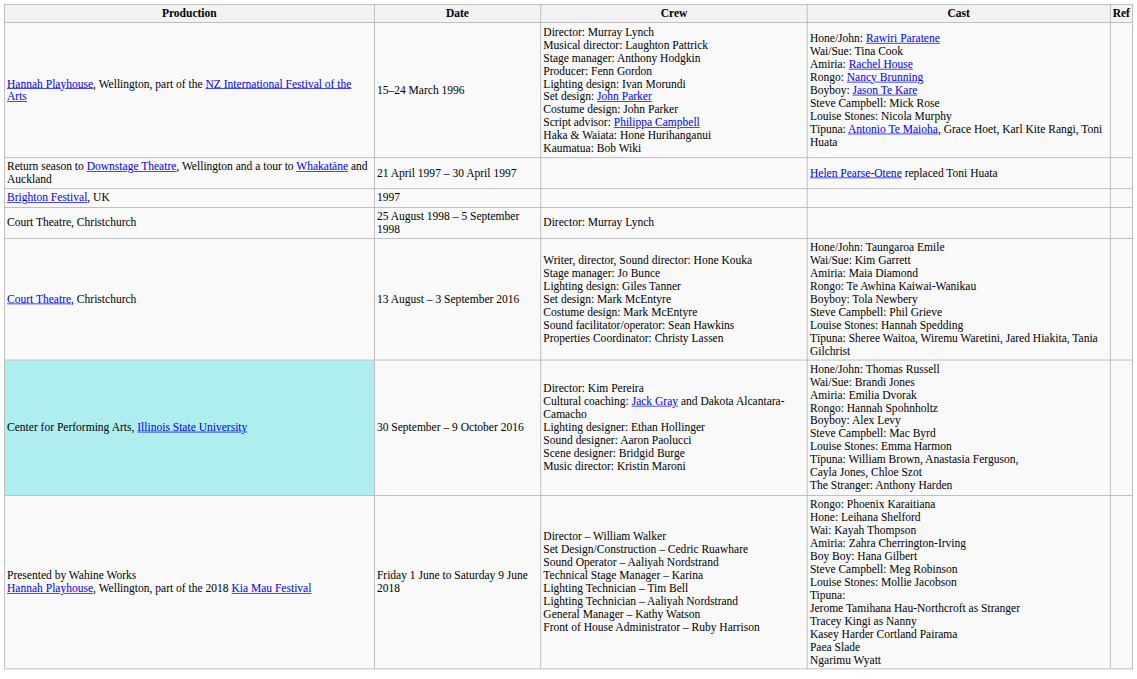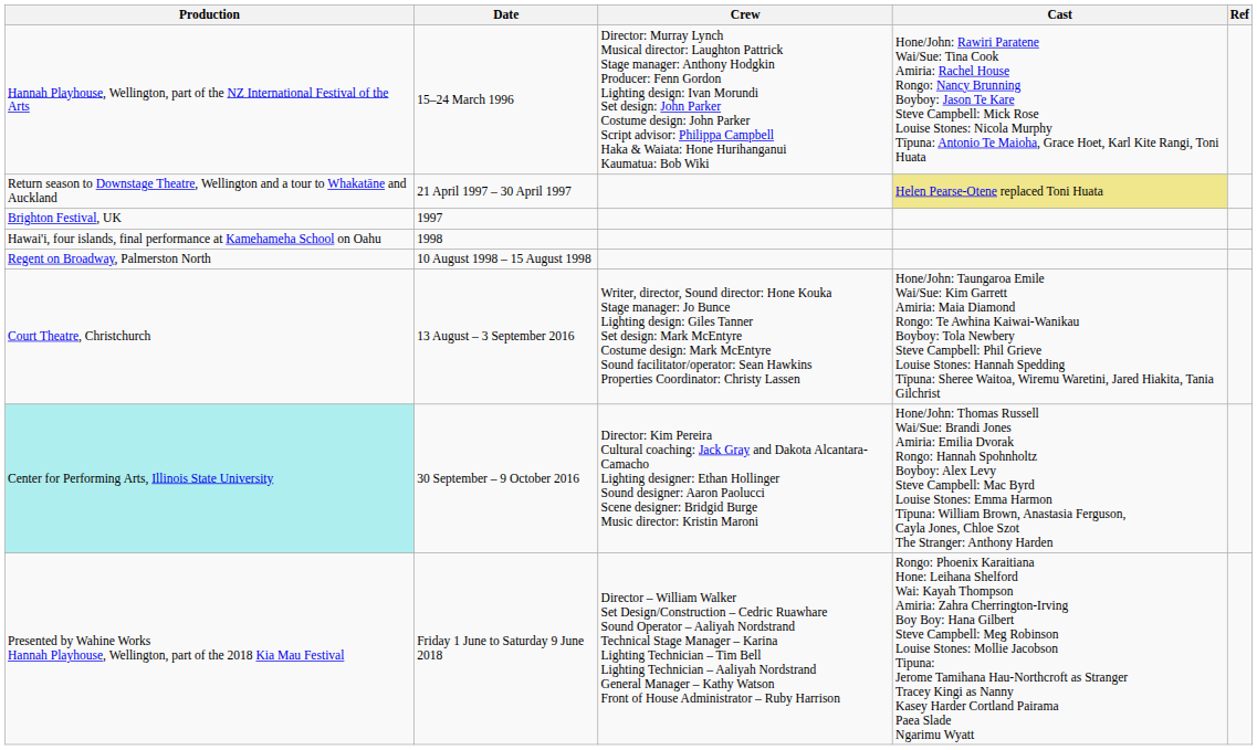 <table class="wikitable">
 <tr>
 <th>Production</th>
 <th>Date</th>
 <th>Crew</th>
 <th>Cast</th>
 <th>Ref</th>
 </tr>
 <tr>
 <td><a href='#'>Hannah Playhouse</a>, Wellington, part of the <a href='#'>NZ International Festival of the Arts</a></td>
 <td>15–24 March 1996</td>
 <td>Director: Murray Lynch<br>Musical director: Laughton Pattrick<br>Stage manager: Anthony Hodgkin<br>Producer: Fenn Gordon<br>Lighting design: Ivan Morundi<br>Set design: <a href='#'>John Parker</a><br>Costume design: John Parker<br>Script advisor: <a href='#'>Philippa Campbell</a><br>Haka & Waiata: Hone Hurihanganui<br>Kaumatua: Bob Wiki</td>
 <td>Hone/John: <a href='#'>Rawiri Paratene</a><br>Wai/Sue: Tina Cook<br>Amiria: <a href='#'>Rachel House</a><br>Rongo: <a href='#'>Nancy Brunning</a><br>Boyboy: <a href='#'>Jason Te Kare</a><br>Steve Campbell: Mick Rose<br>Louise Stones: Nicola Murphy<br>Tīpuna: <a href='#'>Antonio Te Maioha</a>, Grace Hoet, Karl Kite Rangi, Toni Huata</td>
 <td></td>
 </tr>
 <tr>
 <td>Return season to <a href='#'>Downstage Theatre</a>, Wellington and a tour to <a href='#'>Whakatāne</a> and Auckland</td>
 <td>21 April 1997 – 30 April 1997</td>
 <td></td>
-<td><a href='#'>Helen Pearse-Otene</a> replaced Toni Huata</td>
+<td style="background: khaki;"><a href='#'>Helen Pearse-Otene</a> replaced Toni Huata</td>
 <td></td>
 </tr>
 <tr>
 <td><a href='#'>Brighton Festival</a>, UK</td>
 <td>1997</td>
 <td></td>
 <td></td>
 <td></td>
 </tr>
 <tr>
-<td>Court Theatre, Christchurch</td>
-<td>25 August 1998 – 5 September 1998</td>
-<td>Director: Murray Lynch</td>
+<td>Hawai'i, four islands, final performance at <a href='#'>Kamehameha School</a> on Oahu</td>
+<td>1998</td>
+<td></td>
+<td></td>
+<td></td>
+</tr>
+<tr>
+<td><a href='#'>Regent on Broadway</a>, Palmerston North</td>
+<td>10 August 1998 – 15 August 1998</td>
+<td></td>
 <td></td>
 <td></td>
 </tr>
 <tr>
 <td><a href='#'>Court Theatre</a>, Christchurch</td>
 <td>13 August – 3 September 2016</td>
 <td>Writer, director, Sound director: Hone Kouka<br>Stage manager: Jo Bunce<br>Lighting design: Giles Tanner<br>Set design:  Mark McEntyre<br>Costume design:  Mark McEntyre<br>Sound facilitator/operator: Sean Hawkins<br>Properties Coordinator: Christy Lassen</td>
 <td>Hone/John: Taungaroa Emile<br>Wai/Sue: Kim Garrett<br>Amiria: Maia Diamond<br>Rongo: Te Awhina Kaiwai-Wanikau<br>Boyboy: Tola Newbery<br>Steve Campbell: Phil Grieve<br>Louise Stones: Hannah Spedding<br>Tīpuna: Sheree Waitoa, Wiremu Waretini, Jared Hiakita, Tania Gilchrist</td>
 <td></td>
 </tr>
 <tr>
 <td style="background: paleturquoise;">Center for Performing Arts, <a href='#'>Illinois State University</a></td>
 <td>30 September – 9 October 2016</td>
 <td>Director: Kim Pereira<br>Cultural coaching: <a href='#'>Jack Gray</a> and Dakota Alcantara-Camacho<br>Lighting designer: Ethan Hollinger<br>Sound designer: Aaron Paolucci<br>Scene designer: Bridgid Burge<br>Music director: Kristin Maroni</td>
 <td>Hone/John: Thomas Russell<br>Wai/Sue: Brandi Jones<br>Amiria: Emilia Dvorak<br>Rongo: Hannah Spohnholtz<br>Boyboy: Alex Levy<br>Steve Campbell: Mac Byrd<br>Louise Stones: Emma Harmon<br>Tīpuna: William Brown, Anastasia Ferguson,<br>Cayla Jones, Chloe Szot<br>The Stranger: Anthony Harden</td>
 <td></td>
 </tr>
 <tr>
 <td>Presented by Wahine Works<br><a href='#'>Hannah Playhouse</a>, Wellington, part of the 2018 <a href='#'>Kia Mau Festival</a></td>
 <td>Friday 1 June to Saturday 9 June 2018</td>
 <td>Director – William Walker<br>Set Design/Construction – Cedric Ruawhare <br>Sound Operator – Aaliyah Nordstrand <br>Technical Stage Manager – Karina<br>Lighting Technician – Tim Bell<br>Lighting Technician – Aaliyah Nordstrand<br>General Manager – Kathy Watson<br>Front of House Administrator – Ruby Harrison  </td>
 <td>Rongo: Phoenix Karaitiana<br>Hone: Leihana Shelford<br>Wai: Kayah Thompson<br>Amiria: Zahra Cherrington-Irving<br>Boy Boy: Hana Gilbert<br>Steve Campbell: Meg Robinson<br>Louise Stones: Mollie Jacobson<br>Tipuna:<br>Jerome Tamihana Hau-Northcroft as Stranger<br>Tracey Kingi as Nanny<br>Kasey Harder Cortland Pairama<br>Paea Slade<br>Ngarimu Wyatt</td>
 <td></td>
 </tr>
 </table>
